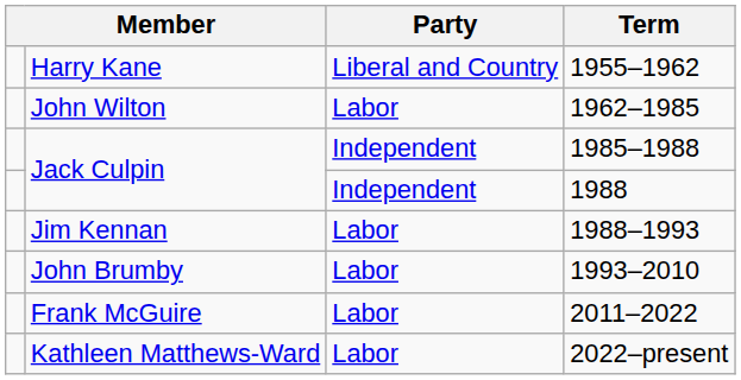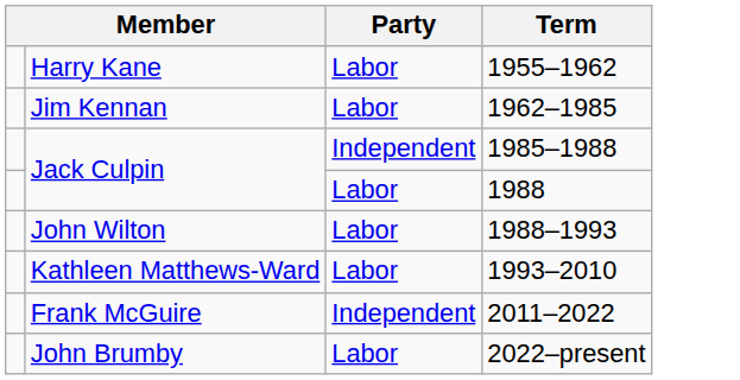 <table class="wikitable">
 <tr>
 <th colspan="2">Member</th>
 <th>Party</th>
 <th>Term</th>
 </tr>
 <tr>
 <td> </td>
 <td><a href='#'>Harry Kane</a></td>
-<td><a href='#'>Liberal and Country</a></td>
+<td><a href='#'>Labor</a></td>
 <td>1955–1962</td>
 </tr>
 <tr>
 <td> </td>
-<td><a href='#'>John Wilton</a></td>
+<td><a href='#'>Jim Kennan</a></td>
 <td><a href='#'>Labor</a></td>
 <td>1962–1985</td>
 </tr>
 <tr>
 <td> </td>
 <td rowspan="2"><a href='#'>Jack Culpin</a></td>
 <td><a href='#'>Independent</a></td>
 <td>1985–1988</td>
 </tr>
 <tr>
 <td> </td>
-<td><a href='#'>Independent</a></td>
+<td><a href='#'>Labor</a></td>
 <td>1988</td>
 </tr>
 <tr>
 <td> </td>
-<td><a href='#'>Jim Kennan</a></td>
+<td><a href='#'>John Wilton</a></td>
 <td><a href='#'>Labor</a></td>
 <td>1988–1993</td>
 </tr>
 <tr>
 <td> </td>
-<td><a href='#'>John Brumby</a></td>
+<td><a href='#'>Kathleen Matthews-Ward</a></td>
 <td><a href='#'>Labor</a></td>
 <td>1993–2010</td>
 </tr>
 <tr>
 <td> </td>
 <td><a href='#'>Frank McGuire</a></td>
-<td><a href='#'>Labor</a></td>
+<td><a href='#'>Independent</a></td>
 <td>2011–2022</td>
 </tr>
 <tr>
 <td> </td>
-<td><a href='#'>Kathleen Matthews-Ward</a></td>
+<td><a href='#'>John Brumby</a></td>
 <td><a href='#'>Labor</a></td>
 <td>2022–present</td>
 </tr>
 </table>
